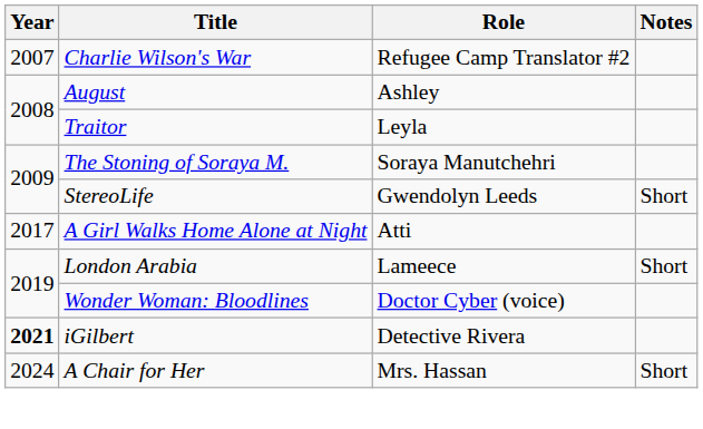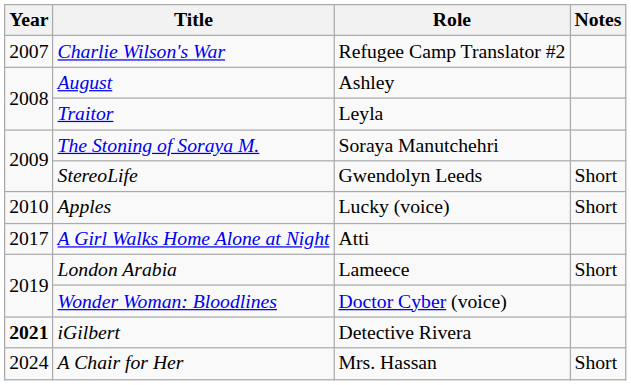 <table class="wikitable sortable">
 <tr>
 <th>Year</th>
 <th>Title</th>
 <th>Role</th>
 <th>Notes</th>
 </tr>
 <tr>
 <td>2007</td>
 <td><em><a href='#'>Charlie Wilson's War</a></em></td>
 <td>Refugee Camp Translator #2</td>
 <td></td>
 </tr>
 <tr>
 <td rowspan="2">2008</td>
 <td><em><a href='#'>August</a></em></td>
 <td>Ashley</td>
 <td></td>
 </tr>
 <tr>
 <td><em><a href='#'>Traitor</a></em></td>
 <td>Leyla</td>
 <td></td>
 </tr>
 <tr>
 <td rowspan="2">2009</td>
 <td><em><a href='#'>The Stoning of Soraya M.</a></em></td>
 <td>Soraya Manutchehri</td>
 <td></td>
 </tr>
 <tr>
 <td><em>StereoLife</em></td>
 <td>Gwendolyn Leeds</td>
 <td>Short</td>
 </tr>
 <tr>
+<td>2010</td>
+<td><em>Apples</em></td>
+<td>Lucky (voice)</td>
+<td>Short</td>
+</tr>
+<tr>
 <td>2017</td>
 <td><em><a href='#'>A Girl Walks Home Alone at Night</a></em></td>
 <td>Atti</td>
 <td></td>
 </tr>
 <tr>
 <td rowspan="2">2019</td>
 <td><em>London Arabia</em></td>
 <td>Lameece</td>
 <td>Short</td>
 </tr>
 <tr>
 <td><em><a href='#'>Wonder Woman: Bloodlines</a></em></td>
 <td><a href='#'>Doctor Cyber</a> (voice)</td>
 <td></td>
 </tr>
 <tr>
 <td><strong>2021</strong></td>
 <td><em>iGilbert</em></td>
 <td>Detective Rivera</td>
 <td></td>
 </tr>
 <tr>
 <td>2024</td>
 <td><em>A Chair for Her</em></td>
 <td>Mrs. Hassan</td>
 <td>Short</td>
 </tr>
 </table>
